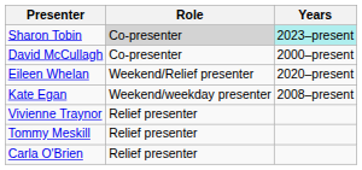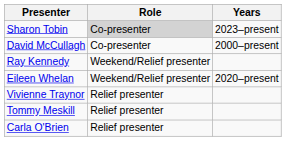 <table class="wikitable">
 <tr>
 <th>Presenter</th>
 <th>Role</th>
 <th>Years</th>
 </tr>
 <tr>
 <td><a href='#'>Sharon Tobin</a></td>
 <td style="background: lightgrey;">Co-presenter</td>
-<td style="background: paleturquoise;">2023–present</td>
+<td>2023–present</td>
 </tr>
 <tr>
 <td><a href='#'>David McCullagh</a></td>
 <td>Co-presenter</td>
 <td>2000–present</td>
 </tr>
 <tr>
+<td><a href='#'>Ray Kennedy</a></td>
+<td>Weekend/Relief presenter</td>
+<td></td>
+</tr>
+<tr>
 <td><a href='#'>Eileen Whelan</a></td>
 <td>Weekend/Relief presenter</td>
 <td>2020–present</td>
-</tr>
-<tr>
-<td><a href='#'>Kate Egan</a></td>
-<td>Weekend/weekday presenter</td>
-<td>2008–present</td>
 </tr>
 <tr>
 <td><a href='#'>Vivienne Traynor</a></td>
 <td>Relief presenter</td>
 <td></td>
 </tr>
 <tr>
 <td><a href='#'>Tommy Meskill</a></td>
 <td>Relief presenter</td>
 <td></td>
 </tr>
 <tr>
 <td><a href='#'>Carla O'Brien</a></td>
 <td>Relief presenter</td>
 <td></td>
 </tr>
 </table>
